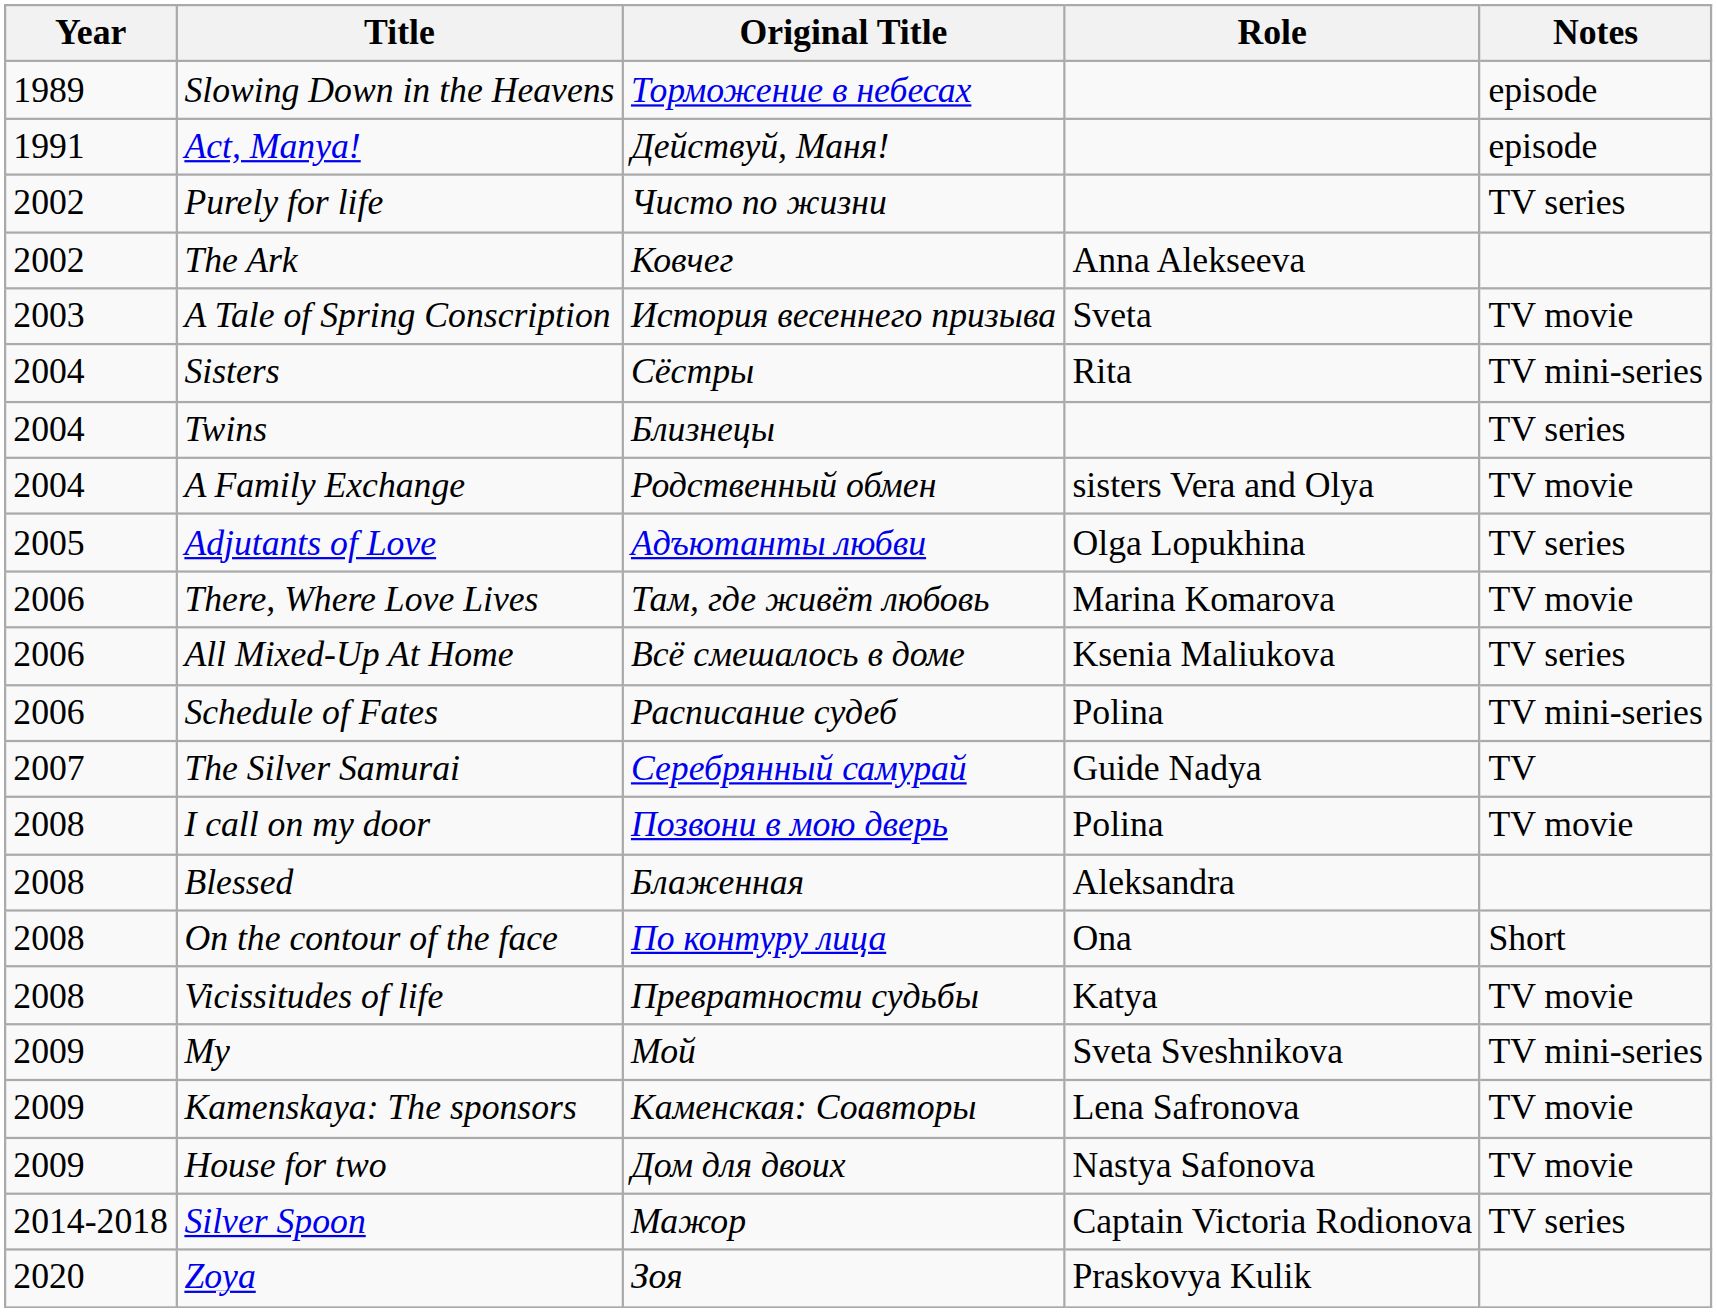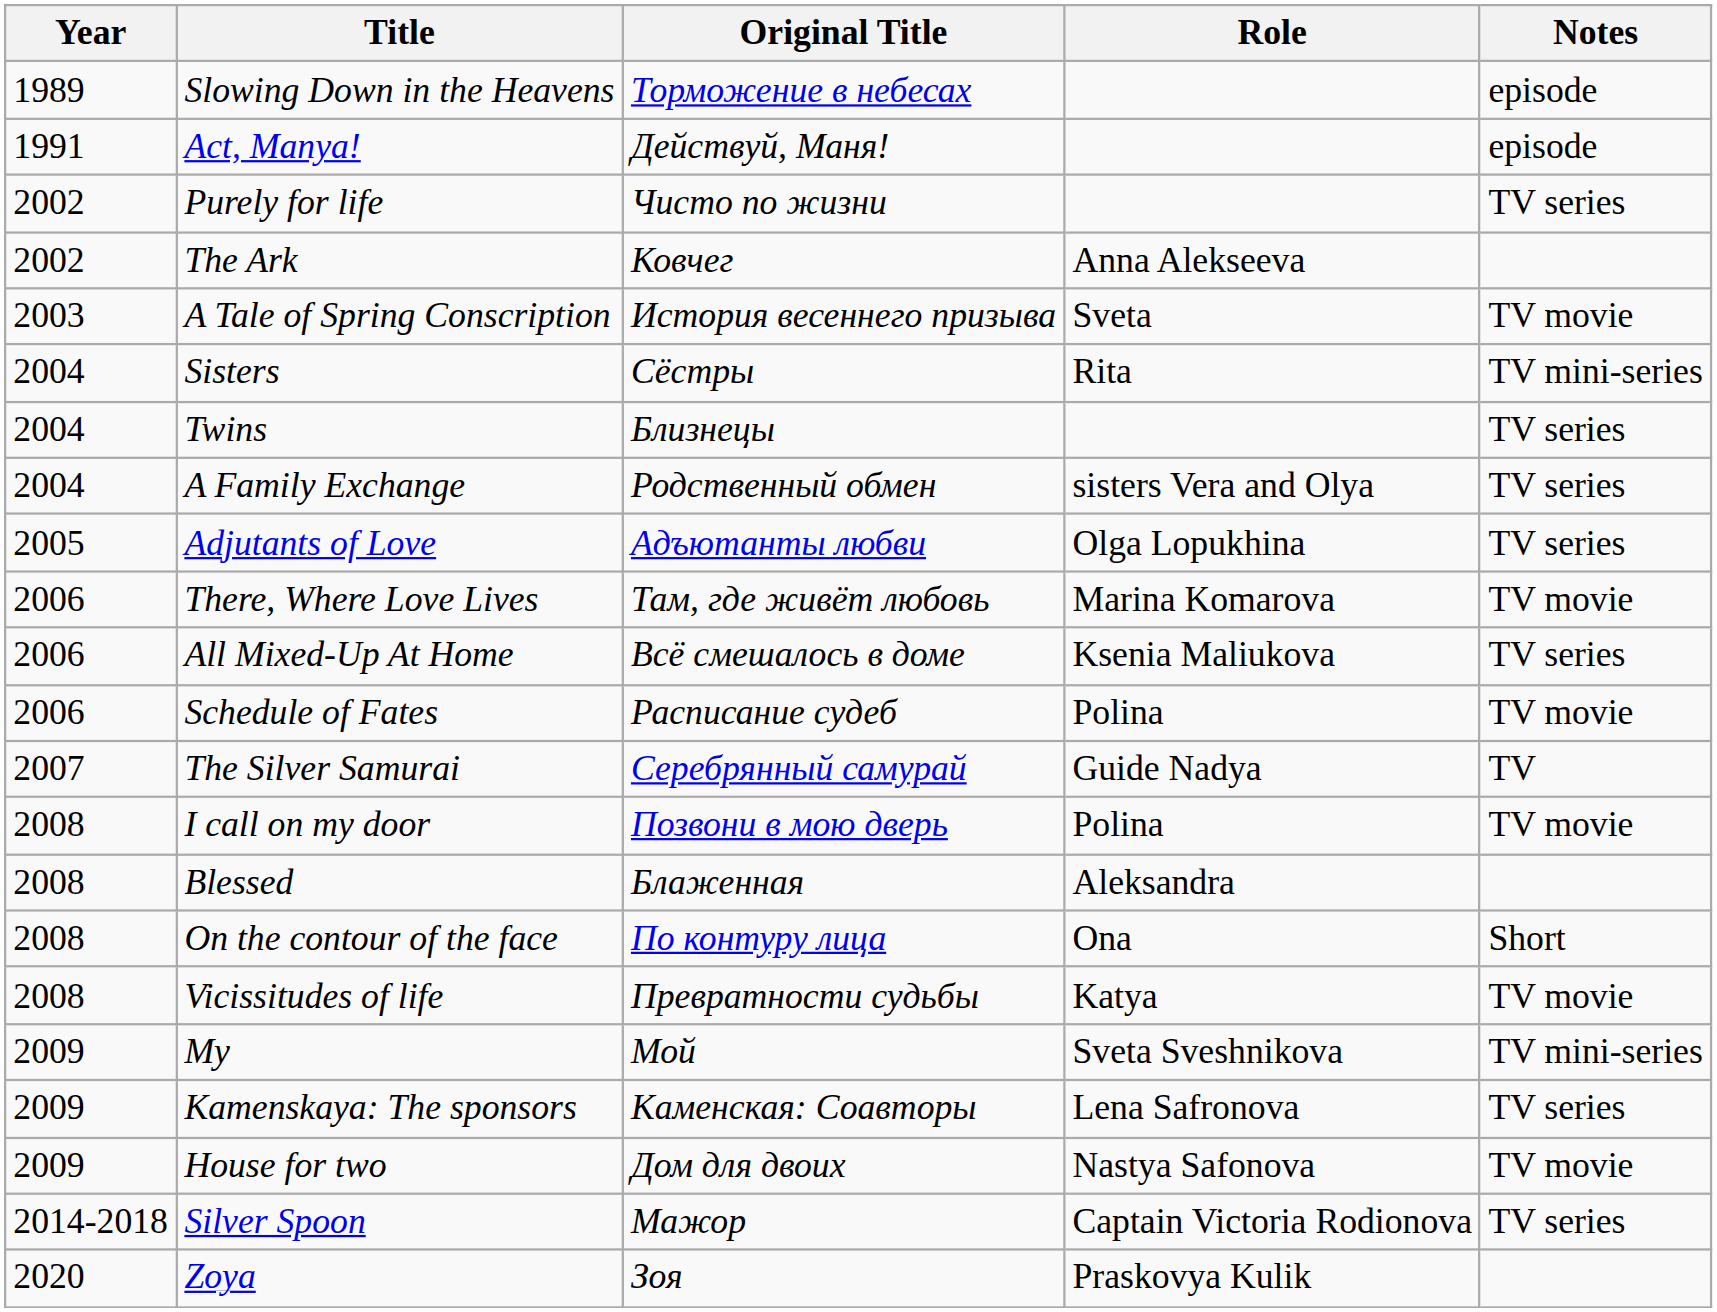 <table class="wikitable">
 <tr>
 <th>Year</th>
 <th>Title</th>
 <th>Original Title</th>
 <th>Role</th>
 <th>Notes</th>
 </tr>
 <tr>
 <td>1989</td>
 <td><em>Slowing Down in the Heavens</em></td>
 <td><em><a href='#'>Торможение в небесах</a></em></td>
 <td></td>
 <td>episode</td>
 </tr>
 <tr>
 <td>1991</td>
 <td><em><a href='#'>Act, Manya!</a></em></td>
 <td><em>Действуй, Маня!</em></td>
 <td></td>
 <td>episode</td>
 </tr>
 <tr>
 <td>2002</td>
 <td><em>Purely for life</em></td>
 <td><em>Чисто по жизни</em></td>
 <td></td>
 <td>TV series</td>
 </tr>
 <tr>
 <td>2002</td>
 <td><em>The Ark</em></td>
 <td><em>Ковчег</em></td>
 <td>Anna Alekseeva</td>
 <td></td>
 </tr>
 <tr>
 <td>2003</td>
 <td><em>A Tale of Spring Conscription</em></td>
 <td><em>История весеннего призыва</em></td>
 <td>Sveta</td>
 <td>TV movie</td>
 </tr>
 <tr>
 <td>2004</td>
 <td><em>Sisters</em></td>
 <td><em>Сёстры</em></td>
 <td>Rita</td>
 <td>TV mini-series</td>
 </tr>
 <tr>
 <td>2004</td>
 <td><em>Twins</em></td>
 <td><em>Близнецы</em></td>
 <td></td>
 <td>TV series</td>
 </tr>
 <tr>
 <td>2004</td>
 <td><em>A Family Exchange</em></td>
 <td><em>Родственный обмен</em></td>
 <td>sisters Vera and Olya</td>
-<td>TV movie</td>
+<td>TV series</td>
 </tr>
 <tr>
 <td>2005</td>
 <td><em><a href='#'>Adjutants of Love</a></em></td>
 <td><em><a href='#'>Адъютанты любви</a></em></td>
 <td>Olga Lopukhina</td>
 <td>TV series</td>
 </tr>
 <tr>
 <td>2006</td>
 <td><em>There, Where Love Lives</em></td>
 <td><em>Там, где живёт любовь</em></td>
 <td>Marina Komarova</td>
 <td>TV movie</td>
 </tr>
 <tr>
 <td>2006</td>
 <td><em>All Mixed-Up At Home</em></td>
 <td><em>Всё смешалось в доме</em></td>
 <td>Ksenia Maliukova</td>
 <td>TV series</td>
 </tr>
 <tr>
 <td>2006</td>
 <td><em>Schedule of Fates</em></td>
 <td><em>Расписание судеб</em></td>
 <td>Polina</td>
-<td>TV mini-series</td>
+<td>TV movie</td>
 </tr>
 <tr>
 <td>2007</td>
 <td><em>The Silver Samurai</em></td>
 <td><em><a href='#'>Серебрянный самурай</a></em></td>
 <td>Guide Nadya</td>
 <td>TV</td>
 </tr>
 <tr>
 <td>2008</td>
 <td><em>I call on my door</em></td>
 <td><em><a href='#'>Позвони в мою дверь</a></em></td>
 <td>Polina</td>
 <td>TV movie</td>
 </tr>
 <tr>
 <td>2008</td>
 <td><em>Blessed</em></td>
 <td><em>Блаженная</em></td>
 <td>Aleksandra</td>
 <td></td>
 </tr>
 <tr>
 <td>2008</td>
 <td><em>On the contour of the face</em></td>
 <td><em><a href='#'>По контуру лица</a></em></td>
 <td>Ona</td>
 <td>Short</td>
 </tr>
 <tr>
 <td>2008</td>
 <td><em>Vicissitudes of life</em></td>
 <td><em>Превратности судьбы</em></td>
 <td>Katya</td>
 <td>TV movie</td>
 </tr>
 <tr>
 <td>2009</td>
 <td><em>My</em></td>
 <td><em>Мой</em></td>
 <td>Sveta Sveshnikova</td>
 <td>TV mini-series</td>
 </tr>
 <tr>
 <td>2009</td>
 <td><em>Kamenskaya: The sponsors</em></td>
 <td><em>Каменская: Соавторы</em></td>
 <td>Lena Safronova</td>
-<td>TV movie</td>
+<td>TV series</td>
 </tr>
 <tr>
 <td>2009</td>
 <td><em>House for two</em></td>
 <td><em>Дом для двоих</em></td>
 <td>Nastya Safonova</td>
 <td>TV movie</td>
 </tr>
 <tr>
 <td>2014-2018</td>
 <td><em><a href='#'>Silver Spoon</a></em></td>
 <td><em>Мажор</em></td>
 <td>Captain Victoria Rodionova</td>
 <td>TV series</td>
 </tr>
 <tr>
 <td>2020</td>
 <td><em><a href='#'>Zoya</a></em></td>
 <td><em>Зоя</em></td>
 <td>Praskovya Kulik</td>
 <td></td>
 </tr>
 </table>
